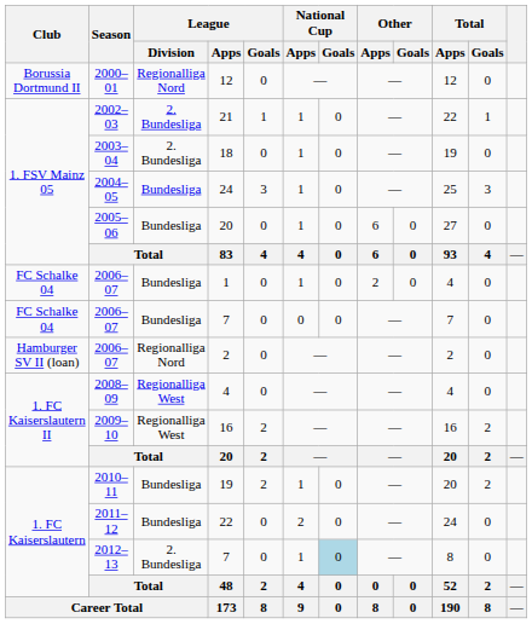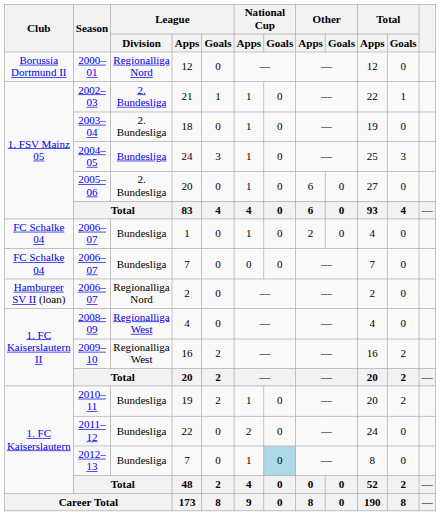 <table class="wikitable" Style="text-align: center">
 <tr>
 <th rowspan="2">Club</th>
 <th rowspan="2">Season</th>
 <th colspan="3">League</th>
 <th colspan="2">National Cup</th>
 <th colspan="2">Other</th>
 <th colspan="2">Total</th>
 <th rowspan="2"></th>
 </tr>
 <tr>
 <th>Division</th>
 <th>Apps</th>
 <th>Goals</th>
 <th>Apps</th>
 <th>Goals</th>
 <th>Apps</th>
 <th>Goals</th>
 <th>Apps</th>
 <th>Goals</th>
 </tr>
 <tr>
 <td><a href='#'>Borussia Dortmund II</a></td>
 <td><a href='#'>2000–01</a></td>
 <td><a href='#'>Regionalliga Nord</a></td>
 <td>12</td>
 <td>0</td>
 <td colspan="2">—</td>
 <td colspan="2">—</td>
 <td>12</td>
 <td>0</td>
 <td></td>
 </tr>
 <tr>
 <td rowspan="5"><a href='#'>1. FSV Mainz 05</a></td>
 <td><a href='#'>2002–03</a></td>
 <td><a href='#'>2. Bundesliga</a></td>
 <td>21</td>
 <td>1</td>
 <td>1</td>
 <td>0</td>
 <td colspan="2">—</td>
 <td>22</td>
 <td>1</td>
 <td></td>
 </tr>
 <tr>
 <td><a href='#'>2003–04</a></td>
 <td>2. Bundesliga</td>
 <td>18</td>
 <td>0</td>
 <td>1</td>
 <td>0</td>
 <td colspan="2">—</td>
 <td>19</td>
 <td>0</td>
 <td></td>
 </tr>
 <tr>
 <td><a href='#'>2004–05</a></td>
 <td><a href='#'>Bundesliga</a></td>
 <td>24</td>
 <td>3</td>
 <td>1</td>
 <td>0</td>
 <td colspan="2">—</td>
 <td>25</td>
 <td>3</td>
 <td></td>
 </tr>
 <tr>
 <td><a href='#'>2005–06</a></td>
-<td>Bundesliga</td>
+<td>2. Bundesliga</td>
 <td>20</td>
 <td>0</td>
 <td>1</td>
 <td>0</td>
 <td>6</td>
 <td>0</td>
 <td>27</td>
 <td>0</td>
 <td></td>
 </tr>
 <tr>
 <th colspan="2">Total</th>
 <th>83</th>
 <th>4</th>
 <th>4</th>
 <th>0</th>
 <th>6</th>
 <th>0</th>
 <th>93</th>
 <th>4</th>
 <th>—</th>
 </tr>
 <tr>
 <td><a href='#'>FC Schalke 04</a></td>
 <td><a href='#'>2006–07</a></td>
 <td>Bundesliga</td>
 <td>1</td>
 <td>0</td>
 <td>1</td>
 <td>0</td>
 <td>2</td>
 <td>0</td>
 <td>4</td>
 <td>0</td>
 <td></td>
 </tr>
 <tr>
 <td><a href='#'>FC Schalke 04</a></td>
 <td><a href='#'>2006–07</a></td>
 <td>Bundesliga</td>
 <td>7</td>
 <td>0</td>
 <td>0</td>
 <td>0</td>
 <td colspan="2">—</td>
 <td>7</td>
 <td>0</td>
 <td></td>
 </tr>
 <tr>
 <td><a href='#'>Hamburger SV II</a> (loan)</td>
 <td><a href='#'>2006–07</a></td>
 <td>Regionalliga Nord</td>
 <td>2</td>
 <td>0</td>
 <td colspan="2">—</td>
 <td colspan="2">—</td>
 <td>2</td>
 <td>0</td>
 <td></td>
 </tr>
 <tr>
 <td rowspan="3"><a href='#'>1. FC Kaiserslautern II</a></td>
 <td><a href='#'>2008–09</a></td>
 <td><a href='#'>Regionalliga West</a></td>
 <td>4</td>
 <td>0</td>
 <td colspan="2">—</td>
 <td colspan="2">—</td>
 <td>4</td>
 <td>0</td>
 <td></td>
 </tr>
 <tr>
 <td><a href='#'>2009–10</a></td>
 <td>Regionalliga West</td>
 <td>16</td>
 <td>2</td>
 <td colspan="2">—</td>
 <td colspan="2">—</td>
 <td>16</td>
 <td>2</td>
 <td></td>
 </tr>
 <tr>
 <th colspan="2">Total</th>
 <th>20</th>
 <th>2</th>
 <th colspan="2">—</th>
 <th colspan="2">—</th>
 <th>20</th>
 <th>2</th>
 <th>—</th>
 </tr>
 <tr>
 <td rowspan="4"><a href='#'>1. FC Kaiserslautern</a></td>
 <td><a href='#'>2010–11</a></td>
 <td>Bundesliga</td>
 <td>19</td>
 <td>2</td>
 <td>1</td>
 <td>0</td>
 <td colspan="2">—</td>
 <td>20</td>
 <td>2</td>
 <td></td>
 </tr>
 <tr>
 <td><a href='#'>2011–12</a></td>
 <td>Bundesliga</td>
 <td>22</td>
 <td>0</td>
 <td>2</td>
 <td>0</td>
 <td colspan="2">—</td>
 <td>24</td>
 <td>0</td>
 <td></td>
 </tr>
 <tr>
 <td><a href='#'>2012–13</a></td>
-<td>2. Bundesliga</td>
+<td>Bundesliga</td>
 <td>7</td>
 <td>0</td>
 <td>1</td>
 <td style="background: lightblue;">0</td>
 <td colspan="2">—</td>
 <td>8</td>
 <td>0</td>
 <td></td>
 </tr>
 <tr>
 <th colspan="2">Total</th>
 <th>48</th>
 <th>2</th>
 <th>4</th>
 <th>0</th>
 <th>0</th>
 <th>0</th>
 <th>52</th>
 <th>2</th>
 <th>—</th>
 </tr>
 <tr>
 <th colspan="3">Career Total</th>
 <th>173</th>
 <th>8</th>
 <th>9</th>
 <th>0</th>
 <th>8</th>
 <th>0</th>
 <th>190</th>
 <th>8</th>
 <th>—</th>
 </tr>
 </table>
